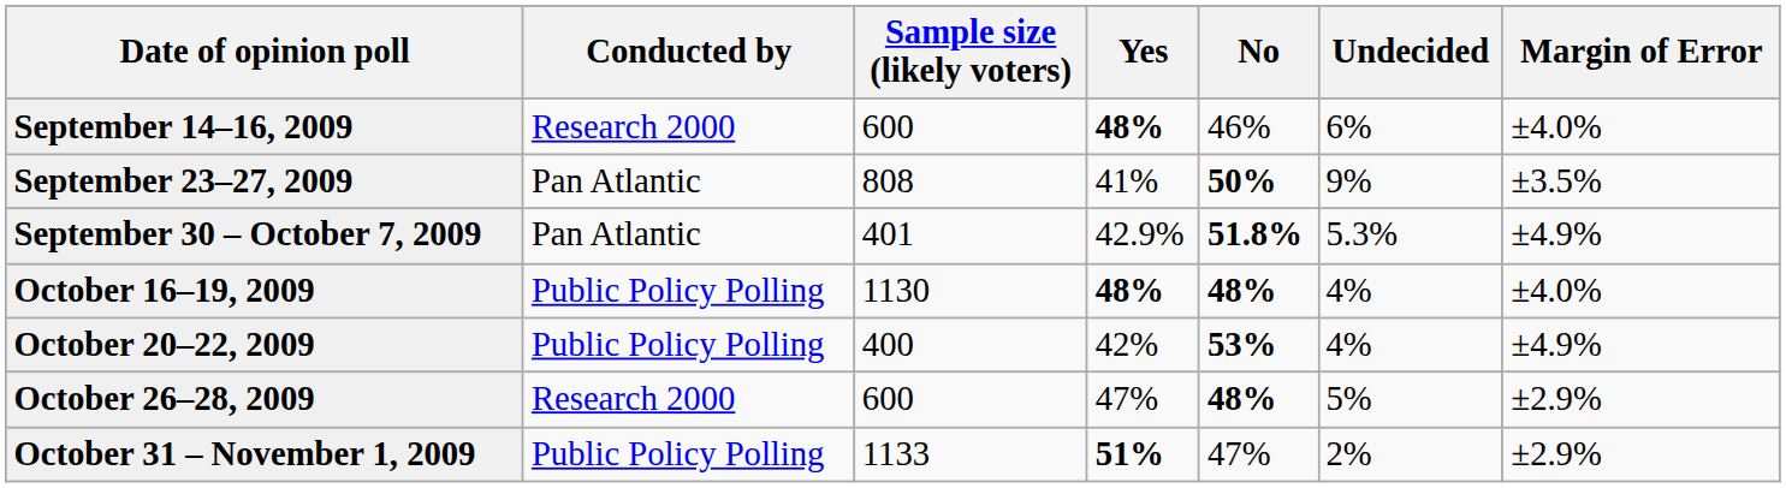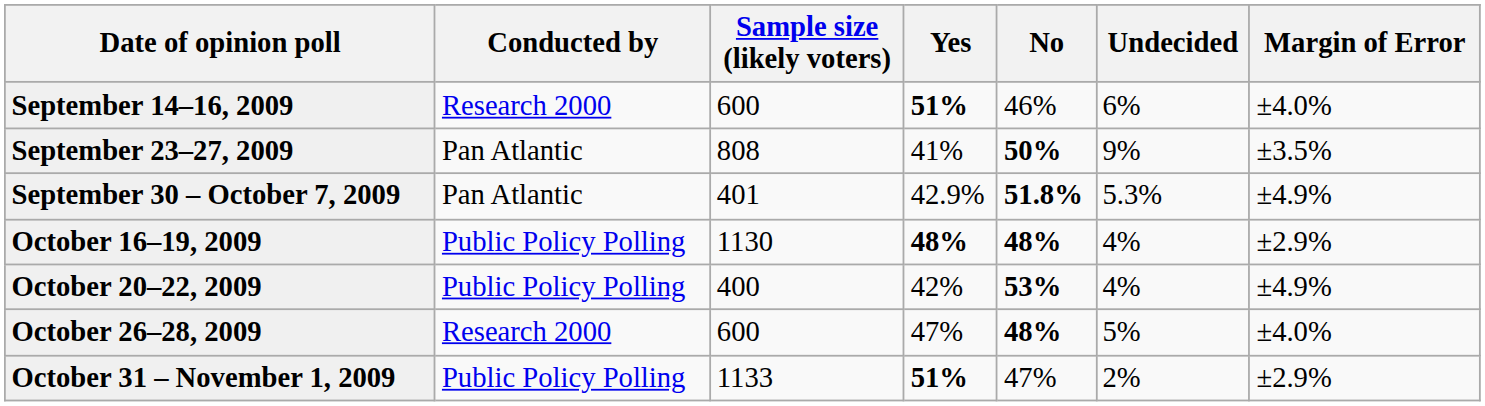 <table class="wikitable" style="width:825px;">
 <tr>
 <th>Date of opinion poll</th>
 <th>Conducted by</th>
 <th><a href='#'>Sample size</a><br>(likely voters)</th>
 <th>Yes</th>
 <th>No</th>
 <th>Undecided</th>
 <th>Margin of Error</th>
 </tr>
 <tr>
 <td style="background:#f0f0f0;"><strong>September 14–16, 2009</strong></td>
 <td><a href='#'>Research 2000</a></td>
 <td>600</td>
-<td><strong>48%</strong></td>
+<td><strong>51%</strong></td>
 <td>46%</td>
 <td>6%</td>
 <td>±4.0%</td>
 </tr>
 <tr>
 <td style="background:#f0f0f0;"><strong>September 23–27, 2009</strong></td>
 <td>Pan Atlantic</td>
 <td>808</td>
 <td>41%</td>
 <td><strong>50%</strong></td>
 <td>9%</td>
 <td>±3.5%</td>
 </tr>
 <tr>
 <td style="background:#f0f0f0;"><strong>September 30 – October 7, 2009</strong></td>
 <td>Pan Atlantic</td>
 <td>401</td>
 <td>42.9%</td>
 <td><strong>51.8%</strong></td>
 <td>5.3%</td>
 <td>±4.9%</td>
 </tr>
 <tr>
 <td style="background:#f0f0f0;"><strong>October 16–19, 2009</strong></td>
 <td><a href='#'>Public Policy Polling</a></td>
 <td>1130</td>
 <td><strong>48%</strong></td>
 <td><strong>48%</strong></td>
 <td>4%</td>
-<td>±4.0%</td>
+<td>±2.9%</td>
 </tr>
 <tr>
 <td style="background:#f0f0f0;"><strong>October 20–22, 2009</strong></td>
 <td><a href='#'>Public Policy Polling</a></td>
 <td>400</td>
 <td>42%</td>
 <td><strong>53%</strong></td>
 <td>4%</td>
 <td>±4.9%</td>
 </tr>
 <tr>
 <td style="background:#f0f0f0;"><strong>October 26–28, 2009</strong></td>
 <td><a href='#'>Research 2000</a></td>
 <td>600</td>
 <td>47%</td>
 <td><strong>48%</strong></td>
 <td>5%</td>
-<td>±2.9%</td>
+<td>±4.0%</td>
 </tr>
 <tr>
 <td style="background:#f0f0f0;"><strong>October 31 – November 1, 2009</strong></td>
 <td><a href='#'>Public Policy Polling</a></td>
 <td>1133</td>
 <td><strong>51%</strong></td>
 <td>47%</td>
 <td>2%</td>
 <td>±2.9%</td>
 </tr>
 </table>
